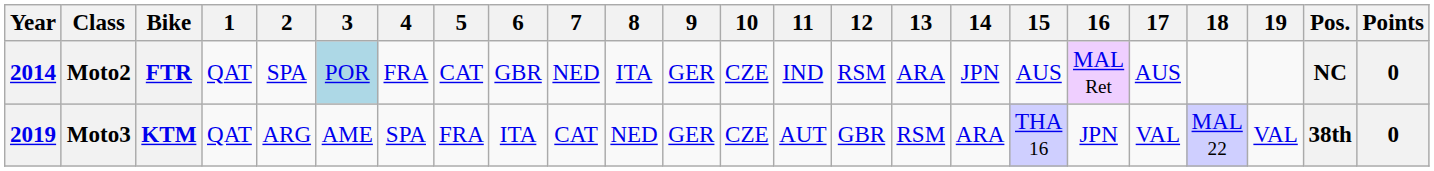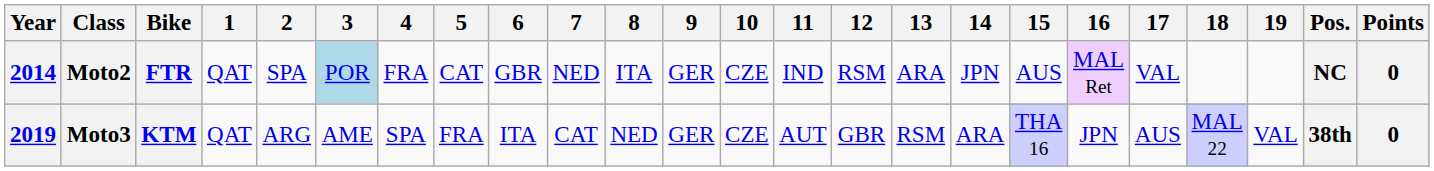 <table class="wikitable" style="text-align:center">
 <tr>
 <th>Year</th>
 <th>Class</th>
 <th>Bike</th>
 <th>1</th>
 <th>2</th>
 <th>3</th>
 <th>4</th>
 <th>5</th>
 <th>6</th>
 <th>7</th>
 <th>8</th>
 <th>9</th>
 <th>10</th>
 <th>11</th>
 <th>12</th>
 <th>13</th>
 <th>14</th>
 <th>15</th>
 <th>16</th>
 <th>17</th>
 <th>18</th>
 <th>19</th>
 <th>Pos.</th>
 <th>Points</th>
 </tr>
 <tr>
 <th><a href='#'>2014</a></th>
 <th>Moto2</th>
 <th><a href='#'>FTR</a></th>
 <td><a href='#'>QAT</a></td>
 <td><a href='#'>SPA</a></td>
 <td style="background: lightblue;"><a href='#'>POR</a></td>
 <td><a href='#'>FRA</a></td>
 <td><a href='#'>CAT</a></td>
 <td><a href='#'>GBR</a></td>
 <td><a href='#'>NED</a></td>
 <td><a href='#'>ITA</a></td>
 <td><a href='#'>GER</a></td>
 <td><a href='#'>CZE</a></td>
 <td><a href='#'>IND</a></td>
 <td><a href='#'>RSM</a></td>
 <td><a href='#'>ARA</a></td>
 <td><a href='#'>JPN</a></td>
 <td><a href='#'>AUS</a></td>
 <td style="background:#efcfff;"><a href='#'>MAL</a><br><small>Ret</small></td>
-<td><a href='#'>AUS</a><br></td>
+<td><a href='#'>VAL</a></td>
 <td></td>
 <td></td>
 <th>NC</th>
 <th>0</th>
 </tr>
 <tr>
 <th><a href='#'>2019</a></th>
 <th>Moto3</th>
 <th><a href='#'>KTM</a></th>
 <td><a href='#'>QAT</a></td>
 <td><a href='#'>ARG</a></td>
 <td><a href='#'>AME</a></td>
 <td><a href='#'>SPA</a></td>
 <td><a href='#'>FRA</a></td>
 <td><a href='#'>ITA</a></td>
 <td><a href='#'>CAT</a></td>
 <td><a href='#'>NED</a></td>
 <td><a href='#'>GER</a></td>
 <td><a href='#'>CZE</a></td>
 <td><a href='#'>AUT</a></td>
 <td><a href='#'>GBR</a></td>
 <td><a href='#'>RSM</a></td>
 <td><a href='#'>ARA</a></td>
 <td style="background:#CFCFFF;"><a href='#'>THA</a><br><small>16</small></td>
 <td><a href='#'>JPN</a><br></td>
-<td><a href='#'>VAL</a></td>
+<td><a href='#'>AUS</a><br></td>
 <td style="background:#CFCFFF;"><a href='#'>MAL</a><br><small>22</small></td>
 <td><a href='#'>VAL</a><br></td>
 <th>38th</th>
 <th>0</th>
 </tr>
 </table>
